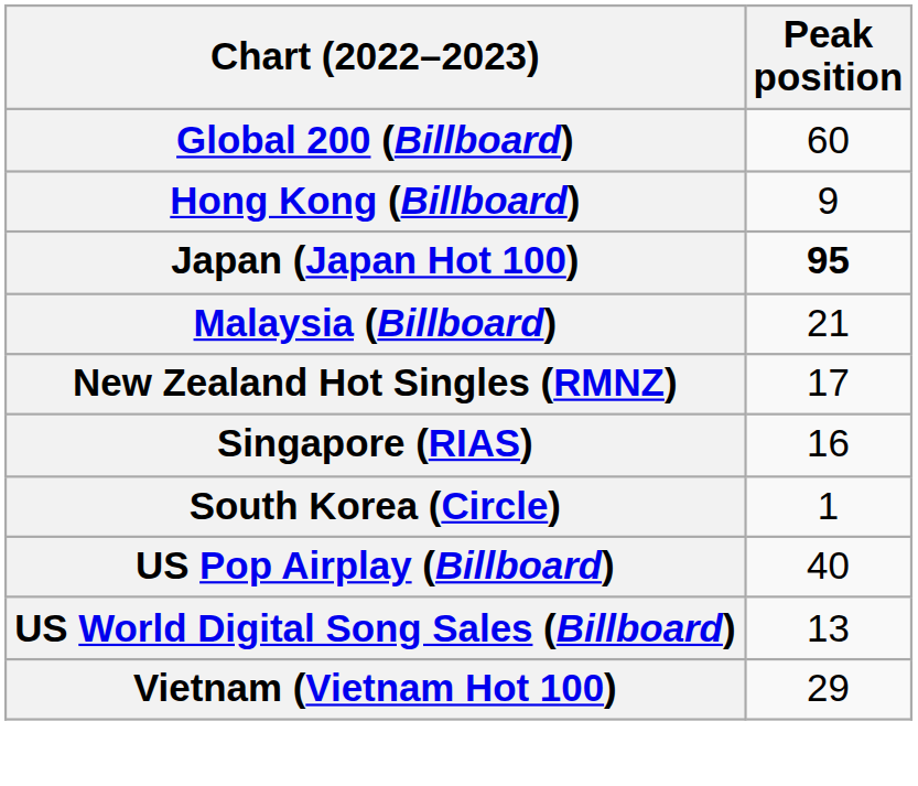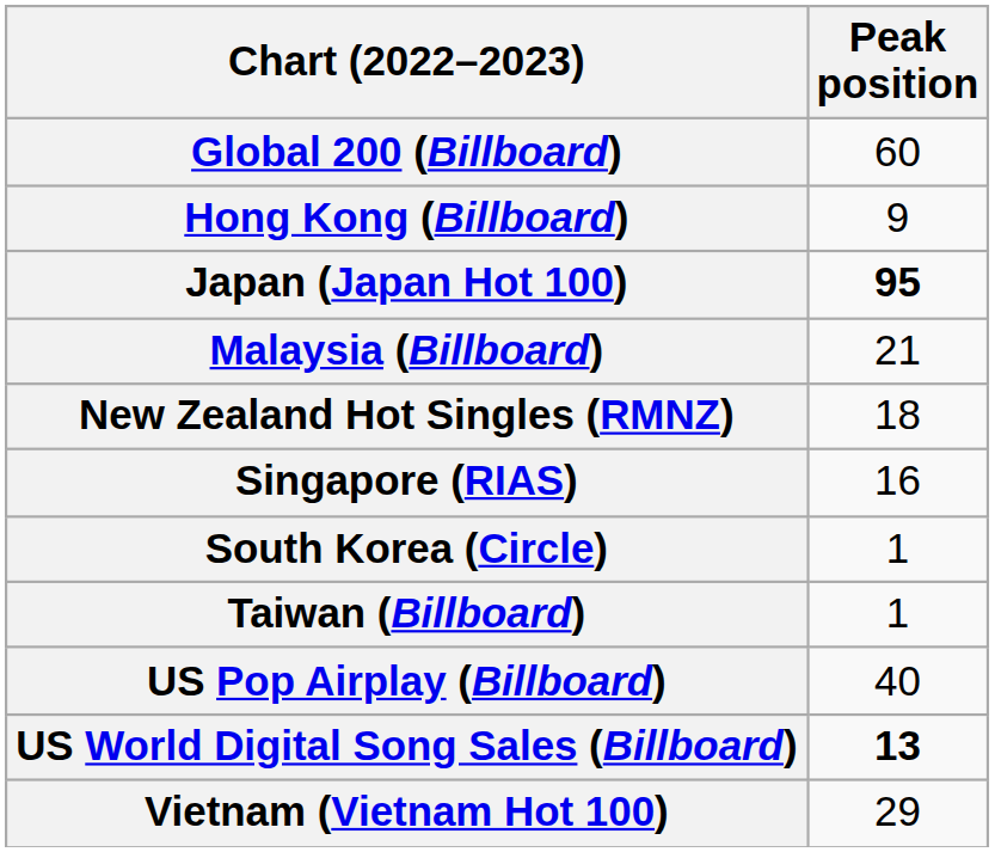 <table class="wikitable sortable plainrowheaders" style="text-align:center">
 <tr>
 <th scope="col">Chart (2022–2023)</th>
 <th scope="col">Peak<br>position</th>
 </tr>
 <tr>
 <th scope="row"><a href='#'>Global 200</a> (<em><a href='#'>Billboard</a></em>)</th>
 <td>60</td>
 </tr>
 <tr>
 <th scope="row"><a href='#'>Hong Kong</a> (<em><a href='#'>Billboard</a></em>)</th>
 <td>9</td>
 </tr>
 <tr>
 <th scope="row">Japan (<a href='#'>Japan Hot 100</a>)</th>
 <td><strong>95</strong></td>
 </tr>
 <tr>
 <th scope="row"><a href='#'>Malaysia</a> (<em><a href='#'>Billboard</a></em>)</th>
 <td>21</td>
 </tr>
 <tr>
 <th scope="row">New Zealand Hot Singles (<a href='#'>RMNZ</a>)</th>
-<td>17</td>
+<td>18</td>
 </tr>
 <tr>
 <th scope="row">Singapore (<a href='#'>RIAS</a>)</th>
 <td>16</td>
 </tr>
 <tr>
 <th scope="row">South Korea (<a href='#'>Circle</a>)</th>
 <td>1</td>
 </tr>
 <tr>
+<th scope="row">Taiwan (<em><a href='#'>Billboard</a></em>)</th>
+<td>1</td>
+</tr>
+<tr>
 <th scope="row">US <a href='#'>Pop Airplay</a> (<em><a href='#'>Billboard</a></em>)</th>
 <td>40</td>
 </tr>
 <tr>
 <th scope="row">US <a href='#'>World Digital Song Sales</a> (<em><a href='#'>Billboard</a></em>)</th>
-<td>13</td>
+<td><strong>13</strong></td>
 </tr>
 <tr>
 <th scope="row">Vietnam (<a href='#'>Vietnam Hot 100</a>)</th>
 <td>29</td>
 </tr>
 </table>
